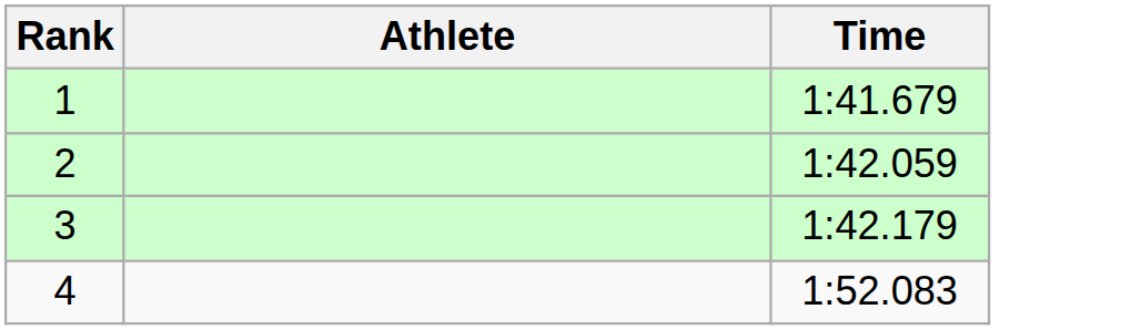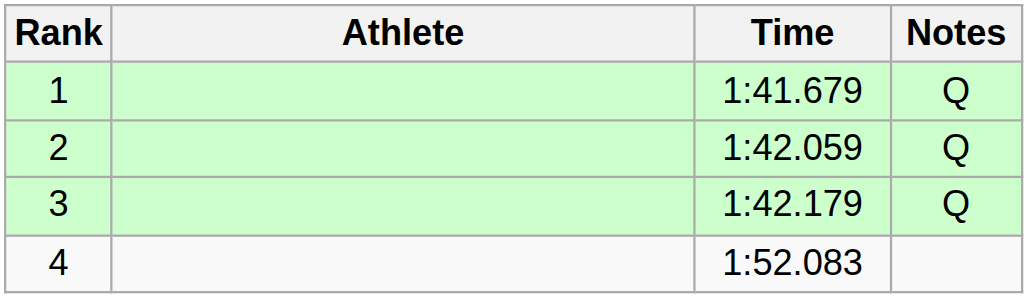 <table class=wikitable style="text-align:center">
 <tr>
 <th width=40>Rank</th>
 <th width=250>Athlete</th>
 <th width=80>Time</th>
+<th width=50>Notes</th>
 </tr>
 <tr bgcolor="ccffcc">
 <td>1</td>
 <td align=left></td>
 <td>1:41.679</td>
+<td>Q</td>
 </tr>
 <tr bgcolor="ccffcc">
 <td>2</td>
 <td align=left></td>
 <td>1:42.059</td>
+<td>Q</td>
 </tr>
 <tr bgcolor="ccffcc">
 <td>3</td>
 <td align=left></td>
 <td>1:42.179</td>
+<td>Q</td>
 </tr>
 <tr>
 <td>4</td>
 <td align=left></td>
 <td>1:52.083</td>
+<td></td>
 </tr>
 </table>
